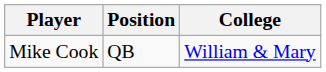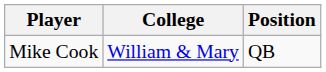 <table class="wikitable">
 <tr>
 <th>Player</th>
+<th>College</th>
 <th>Position</th>
-<th>College</th>
 </tr>
 <tr>
 <td>Mike Cook</td>
+<td><a href='#'>William & Mary</a></td>
 <td>QB</td>
-<td><a href='#'>William & Mary</a></td>
 </tr>
 </table>
